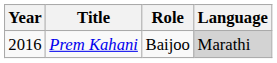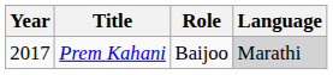 <table class="wikitable">
 <tr>
 <th>Year</th>
 <th>Title</th>
 <th>Role</th>
 <th>Language</th>
 </tr>
 <tr>
-<td>2016</td>
+<td>2017</td>
 <td><em><a href='#'>Prem Kahani</a></em></td>
 <td>Baijoo</td>
 <td style="background: lightgrey;">Marathi</td>
 </tr>
 </table>
